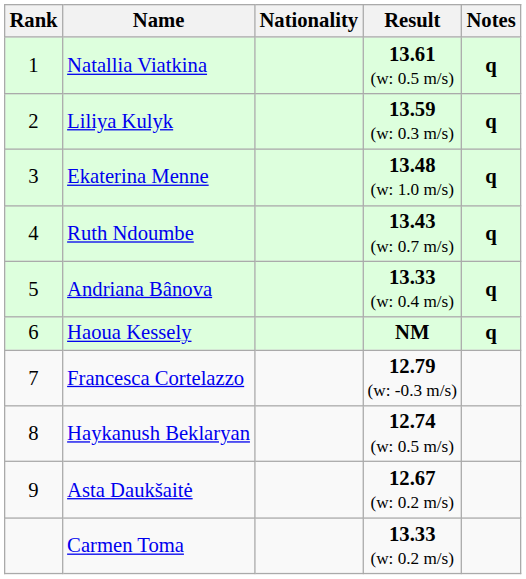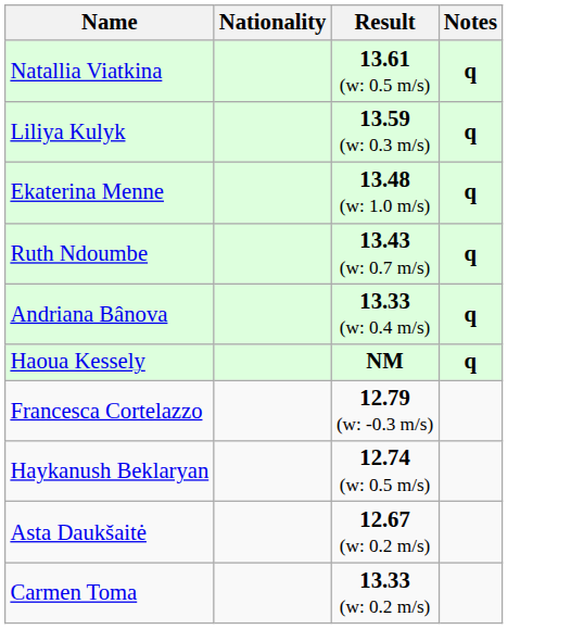 <table class="wikitable sortable" style="text-align:center">
 <tr>
-<th>Rank</th>
 <th>Name</th>
 <th>Nationality</th>
 <th>Result</th>
 <th>Notes</th>
 </tr>
 <tr bgcolor=ddffdd>
-<td>1</td>
 <td align=left><a href='#'>Natallia Viatkina</a></td>
 <td align=left></td>
 <td><strong>13.61</strong><br><small>(w: 0.5 m/s)</small></td>
 <td><strong>q</strong></td>
 </tr>
 <tr bgcolor=ddffdd>
-<td>2</td>
 <td align=left><a href='#'>Liliya Kulyk</a></td>
 <td align=left></td>
 <td><strong>13.59</strong><br><small>(w: 0.3 m/s)</small></td>
 <td><strong>q</strong></td>
 </tr>
 <tr bgcolor=ddffdd>
-<td>3</td>
 <td align=left><a href='#'>Ekaterina Menne</a></td>
 <td align=left></td>
 <td><strong>13.48</strong><br><small>(w: 1.0 m/s)</small></td>
 <td><strong>q</strong></td>
 </tr>
 <tr bgcolor=ddffdd>
-<td>4</td>
 <td align=left><a href='#'>Ruth Ndoumbe</a></td>
 <td align=left></td>
 <td><strong>13.43</strong><br><small>(w: 0.7 m/s)</small></td>
 <td><strong>q</strong></td>
 </tr>
 <tr bgcolor=ddffdd>
-<td>5</td>
 <td align=left><a href='#'>Andriana Bânova</a></td>
 <td align=left></td>
 <td><strong>13.33</strong><br><small>(w: 0.4 m/s)</small></td>
 <td><strong>q</strong></td>
 </tr>
 <tr bgcolor=ddffdd>
-<td>6</td>
 <td align=left><a href='#'>Haoua Kessely</a></td>
 <td align=left></td>
 <td><strong>NM</strong></td>
 <td><strong>q</strong></td>
 </tr>
 <tr>
-<td>7</td>
 <td align=left><a href='#'>Francesca Cortelazzo</a></td>
 <td align=left></td>
 <td><strong>12.79</strong><br><small>(w: -0.3 m/s)</small></td>
 <td></td>
 </tr>
 <tr>
-<td>8</td>
 <td align=left><a href='#'>Haykanush Beklaryan</a></td>
 <td align=left></td>
 <td><strong>12.74</strong><br><small>(w: 0.5 m/s)</small></td>
 <td></td>
 </tr>
 <tr>
-<td>9</td>
 <td align=left><a href='#'>Asta Daukšaitė</a></td>
 <td align=left></td>
 <td><strong>12.67</strong><br><small>(w: 0.2 m/s)</small></td>
 <td></td>
 </tr>
 <tr>
-<td></td>
 <td align=left><a href='#'>Carmen Toma</a></td>
 <td align=left></td>
 <td><strong>13.33</strong><br><small>(w: 0.2 m/s)</small></td>
 <td></td>
 </tr>
 </table>
